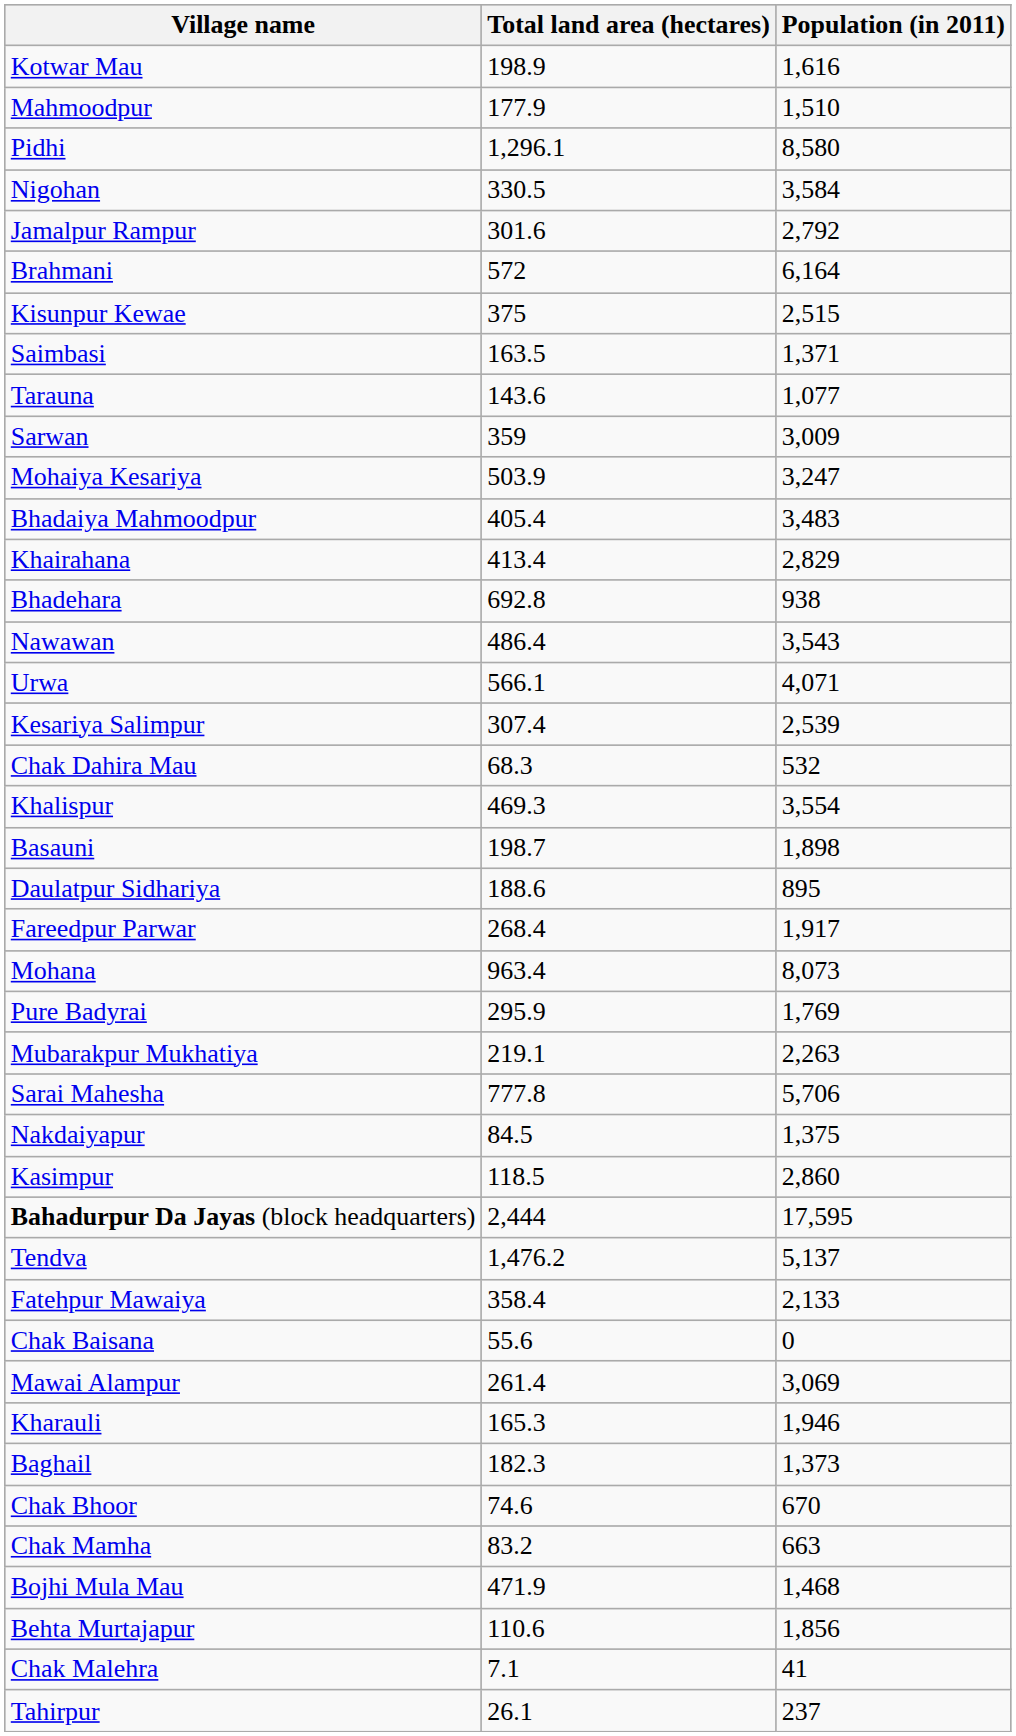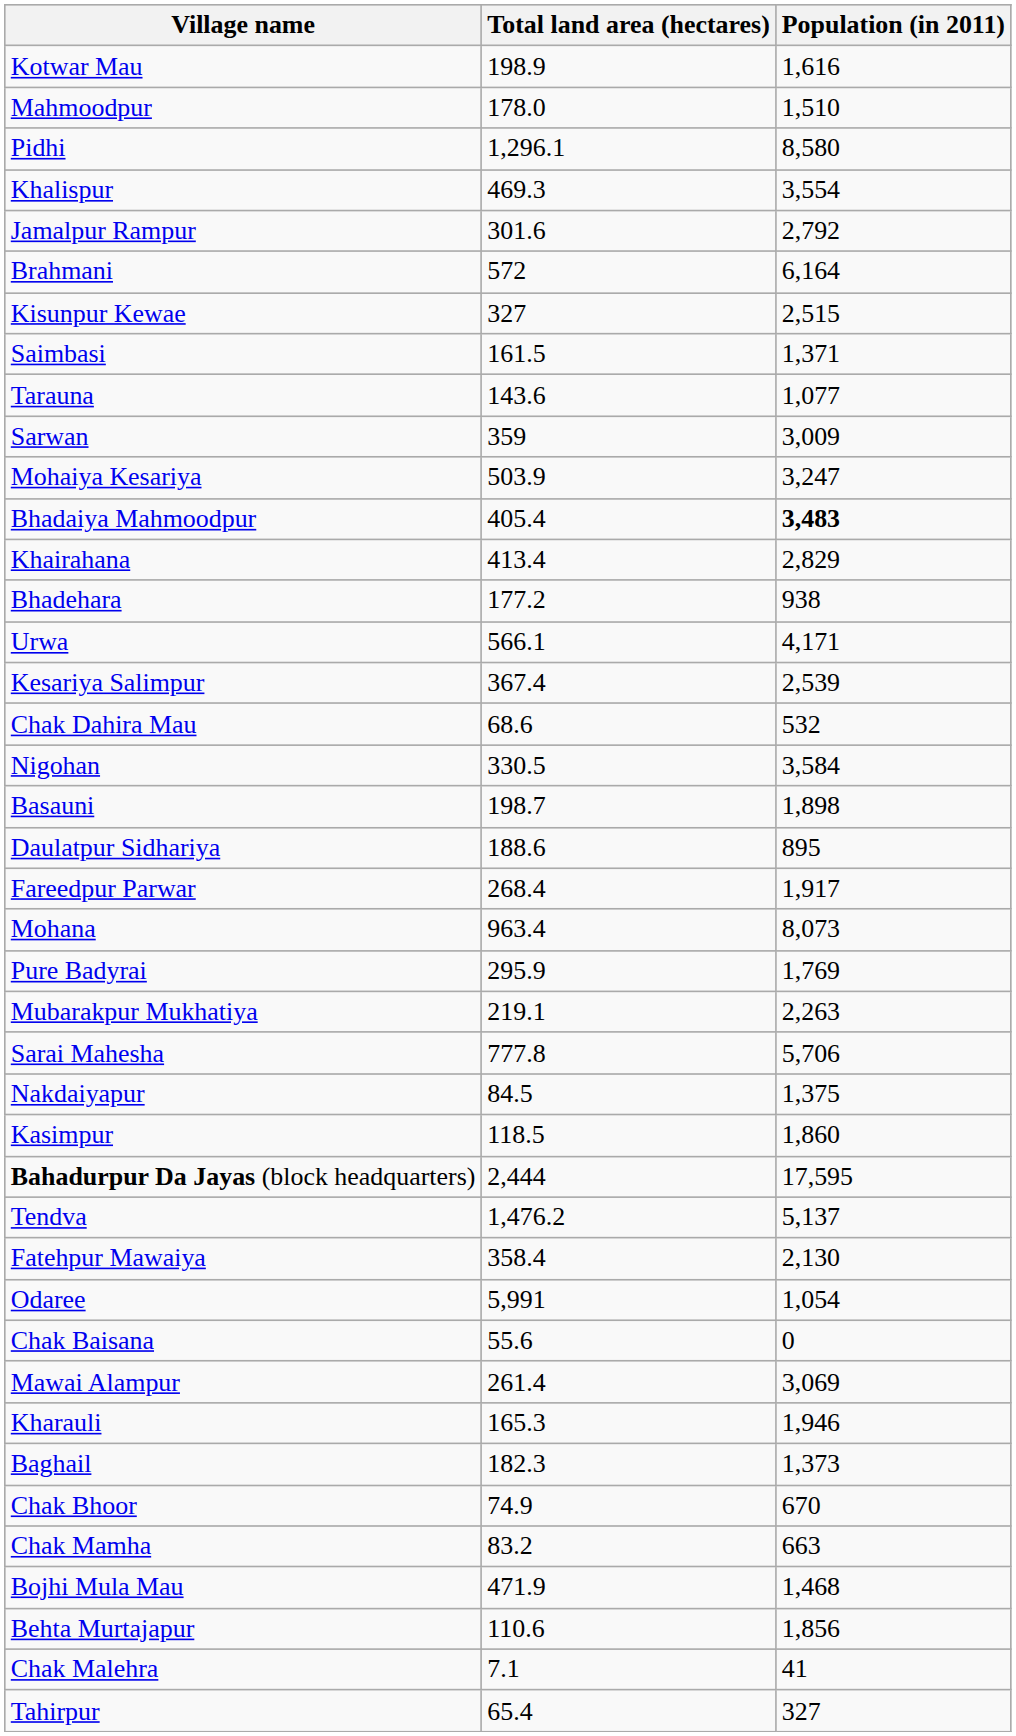 <table class="wikitable sortable">
 <tr>
 <th>Village name</th>
 <th>Total land area (hectares)</th>
 <th>Population (in 2011)</th>
 </tr>
 <tr>
 <td><a href='#'>Kotwar Mau</a></td>
 <td>198.9</td>
 <td>1,616</td>
 </tr>
 <tr>
 <td><a href='#'>Mahmoodpur</a></td>
-<td>177.9</td>
+<td>178.0</td>
 <td>1,510</td>
 </tr>
 <tr>
 <td><a href='#'>Pidhi</a></td>
 <td>1,296.1</td>
 <td>8,580</td>
 </tr>
 <tr>
-<td><a href='#'>Nigohan</a></td>
-<td>330.5</td>
-<td>3,584</td>
+<td><a href='#'>Khalispur</a></td>
+<td>469.3</td>
+<td>3,554</td>
 </tr>
 <tr>
 <td><a href='#'>Jamalpur Rampur</a></td>
 <td>301.6</td>
 <td>2,792</td>
 </tr>
 <tr>
 <td><a href='#'>Brahmani</a></td>
 <td>572</td>
 <td>6,164</td>
 </tr>
 <tr>
 <td><a href='#'>Kisunpur Kewae</a></td>
-<td>375</td>
+<td>327</td>
 <td>2,515</td>
 </tr>
 <tr>
 <td><a href='#'>Saimbasi</a></td>
-<td>163.5</td>
+<td>161.5</td>
 <td>1,371</td>
 </tr>
 <tr>
 <td><a href='#'>Tarauna</a></td>
 <td>143.6</td>
 <td>1,077</td>
 </tr>
 <tr>
 <td><a href='#'>Sarwan</a></td>
 <td>359</td>
 <td>3,009</td>
 </tr>
 <tr>
 <td><a href='#'>Mohaiya Kesariya</a></td>
 <td>503.9</td>
 <td>3,247</td>
 </tr>
 <tr>
 <td><a href='#'>Bhadaiya Mahmoodpur</a></td>
 <td>405.4</td>
-<td>3,483</td>
+<td><strong>3,483</strong></td>
 </tr>
 <tr>
 <td><a href='#'>Khairahana</a></td>
 <td>413.4</td>
 <td>2,829</td>
 </tr>
 <tr>
 <td><a href='#'>Bhadehara</a></td>
-<td>692.8</td>
+<td>177.2</td>
 <td>938</td>
-</tr>
-<tr>
-<td><a href='#'>Nawawan</a></td>
-<td>486.4</td>
-<td>3,543</td>
 </tr>
 <tr>
 <td><a href='#'>Urwa</a></td>
 <td>566.1</td>
-<td>4,071</td>
+<td>4,171</td>
 </tr>
 <tr>
 <td><a href='#'>Kesariya Salimpur</a></td>
-<td>307.4</td>
+<td>367.4</td>
 <td>2,539</td>
 </tr>
 <tr>
 <td><a href='#'>Chak Dahira Mau</a></td>
-<td>68.3</td>
+<td>68.6</td>
 <td>532</td>
 </tr>
 <tr>
-<td><a href='#'>Khalispur</a></td>
-<td>469.3</td>
-<td>3,554</td>
+<td><a href='#'>Nigohan</a></td>
+<td>330.5</td>
+<td>3,584</td>
 </tr>
 <tr>
 <td><a href='#'>Basauni</a></td>
 <td>198.7</td>
 <td>1,898</td>
 </tr>
 <tr>
 <td><a href='#'>Daulatpur Sidhariya</a></td>
 <td>188.6</td>
 <td>895</td>
 </tr>
 <tr>
 <td><a href='#'>Fareedpur Parwar</a></td>
 <td>268.4</td>
 <td>1,917</td>
 </tr>
 <tr>
 <td><a href='#'>Mohana</a></td>
 <td>963.4</td>
 <td>8,073</td>
 </tr>
 <tr>
 <td><a href='#'>Pure Badyrai</a></td>
 <td>295.9</td>
 <td>1,769</td>
 </tr>
 <tr>
 <td><a href='#'>Mubarakpur Mukhatiya</a></td>
 <td>219.1</td>
 <td>2,263</td>
 </tr>
 <tr>
 <td><a href='#'>Sarai Mahesha</a></td>
 <td>777.8</td>
 <td>5,706</td>
 </tr>
 <tr>
 <td><a href='#'>Nakdaiyapur</a></td>
 <td>84.5</td>
 <td>1,375</td>
 </tr>
 <tr>
 <td><a href='#'>Kasimpur</a></td>
 <td>118.5</td>
-<td>2,860</td>
+<td>1,860</td>
 </tr>
 <tr>
 <td><strong>Bahadurpur Da Jayas</strong> (block headquarters)</td>
 <td>2,444</td>
 <td>17,595</td>
 </tr>
 <tr>
 <td><a href='#'>Tendva</a></td>
 <td>1,476.2</td>
 <td>5,137</td>
 </tr>
 <tr>
 <td><a href='#'>Fatehpur Mawaiya</a></td>
 <td>358.4</td>
-<td>2,133</td>
+<td>2,130</td>
+</tr>
+<tr>
+<td><a href='#'>Odaree</a></td>
+<td>5,991</td>
+<td>1,054</td>
 </tr>
 <tr>
 <td><a href='#'>Chak Baisana</a></td>
 <td>55.6</td>
 <td>0</td>
 </tr>
 <tr>
 <td><a href='#'>Mawai Alampur</a></td>
 <td>261.4</td>
 <td>3,069</td>
 </tr>
 <tr>
 <td><a href='#'>Kharauli</a></td>
 <td>165.3</td>
 <td>1,946</td>
 </tr>
 <tr>
 <td><a href='#'>Baghail</a></td>
 <td>182.3</td>
 <td>1,373</td>
 </tr>
 <tr>
 <td><a href='#'>Chak Bhoor</a></td>
-<td>74.6</td>
+<td>74.9</td>
 <td>670</td>
 </tr>
 <tr>
 <td><a href='#'>Chak Mamha</a></td>
 <td>83.2</td>
 <td>663</td>
 </tr>
 <tr>
 <td><a href='#'>Bojhi Mula Mau</a></td>
 <td>471.9</td>
 <td>1,468</td>
 </tr>
 <tr>
 <td><a href='#'>Behta Murtajapur</a></td>
 <td>110.6</td>
 <td>1,856</td>
 </tr>
 <tr>
 <td><a href='#'>Chak Malehra</a></td>
 <td>7.1</td>
 <td>41</td>
 </tr>
 <tr>
 <td><a href='#'>Tahirpur</a></td>
-<td>26.1</td>
-<td>237</td>
+<td>65.4</td>
+<td>327</td>
 </tr>
 </table>
